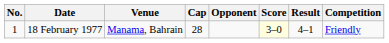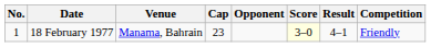 <table class="wikitable sortable">
 <tr>
 <th>No.</th>
 <th>Date</th>
 <th>Venue</th>
 <th>Cap</th>
 <th>Opponent</th>
 <th>Score</th>
 <th>Result</th>
 <th>Competition</th>
 </tr>
 <tr>
 <td align="center">1</td>
 <td>18 February 1977</td>
 <td><a href='#'>Manama</a>, Bahrain</td>
-<td align="center">28</td>
+<td align="center">23</td>
 <td></td>
 <td align="center" style="background: lightyellow;">3–0</td>
 <td align=center>4–1</td>
 <td><a href='#'>Friendly</a></td>
 </tr>
 </table>
